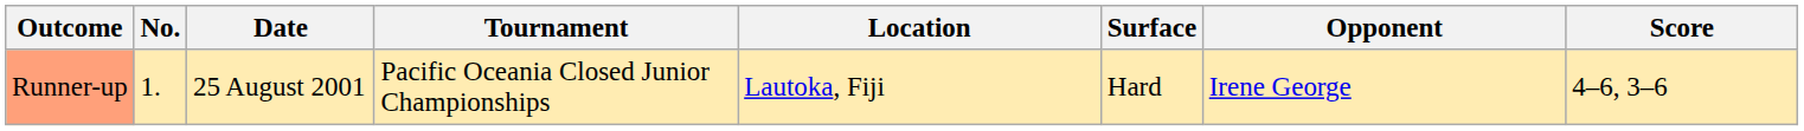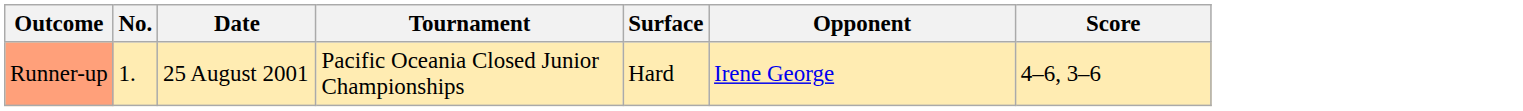 <table class="sortable wikitable" style=font-size:97%>
 <tr>
 <th>Outcome</th>
 <th>No.</th>
 <th width=100>Date</th>
 <th width=200>Tournament</th>
-<th width=200>Location</th>
 <th>Surface</th>
 <th width=200>Opponent</th>
 <th width=125>Score</th>
 </tr>
 <tr bgcolor=#ffecb2>
 <td bgcolor=#ffa07a>Runner-up</td>
 <td>1.</td>
 <td>25 August 2001</td>
 <td>Pacific Oceania Closed Junior Championships</td>
-<td><a href='#'>Lautoka</a>, Fiji</td>
 <td>Hard</td>
 <td> <a href='#'>Irene George</a></td>
 <td>4–6, 3–6</td>
 </tr>
 </table>
